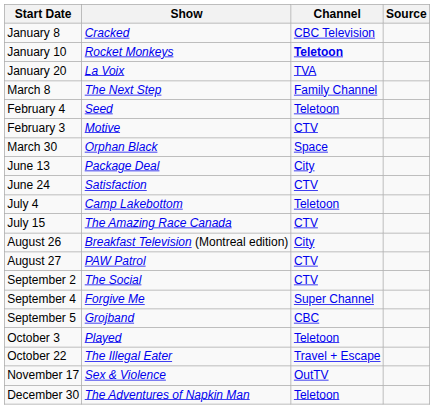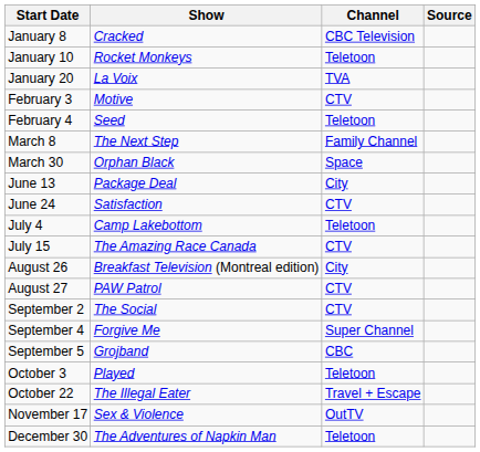 <table class="wikitable sortable">
 <tr>
 <th>Start Date</th>
 <th>Show</th>
 <th>Channel</th>
 <th>Source</th>
 </tr>
 <tr>
 <td>January 8</td>
 <td><em><a href='#'>Cracked</a></em></td>
 <td><a href='#'>CBC Television</a></td>
 <td></td>
 </tr>
 <tr>
 <td>January 10</td>
 <td><em><a href='#'>Rocket Monkeys</a></em></td>
-<td><strong><a href='#'>Teletoon</a></strong></td>
+<td><a href='#'>Teletoon</a></td>
 <td></td>
 </tr>
 <tr>
 <td>January 20</td>
 <td><em><a href='#'>La Voix</a></em></td>
 <td><a href='#'>TVA</a></td>
 <td></td>
 </tr>
 <tr>
-<td>March 8</td>
-<td><em><a href='#'>The Next Step</a></em></td>
-<td><a href='#'>Family Channel</a></td>
+<td>February 3</td>
+<td><em><a href='#'>Motive</a></em></td>
+<td><a href='#'>CTV</a></td>
 <td></td>
 </tr>
 <tr>
 <td>February 4</td>
 <td><em><a href='#'>Seed</a></em></td>
 <td><a href='#'>Teletoon</a></td>
 <td></td>
 </tr>
 <tr>
-<td>February 3</td>
-<td><em><a href='#'>Motive</a></em></td>
-<td><a href='#'>CTV</a></td>
+<td>March 8</td>
+<td><em><a href='#'>The Next Step</a></em></td>
+<td><a href='#'>Family Channel</a></td>
 <td></td>
 </tr>
 <tr>
 <td>March 30</td>
 <td><em><a href='#'>Orphan Black</a></em></td>
 <td><a href='#'>Space</a></td>
 <td></td>
 </tr>
 <tr>
 <td>June 13</td>
 <td><em><a href='#'>Package Deal</a></em></td>
 <td><a href='#'>City</a></td>
 <td></td>
 </tr>
 <tr>
 <td>June 24</td>
 <td><em><a href='#'>Satisfaction</a></em></td>
 <td><a href='#'>CTV</a></td>
 <td></td>
 </tr>
 <tr>
 <td>July 4</td>
 <td><em><a href='#'>Camp Lakebottom</a></em></td>
 <td><a href='#'>Teletoon</a></td>
 <td></td>
 </tr>
 <tr>
 <td>July 15</td>
 <td><em><a href='#'>The Amazing Race Canada</a></em></td>
 <td><a href='#'>CTV</a></td>
 <td></td>
 </tr>
 <tr>
 <td>August 26</td>
 <td><em><a href='#'>Breakfast Television</a></em> (Montreal edition)</td>
 <td><a href='#'>City</a></td>
 <td></td>
 </tr>
 <tr>
 <td>August 27</td>
 <td><em><a href='#'>PAW Patrol</a></em></td>
 <td><a href='#'>CTV</a></td>
 <td></td>
 </tr>
 <tr>
 <td>September 2</td>
 <td><em><a href='#'>The Social</a></em></td>
 <td><a href='#'>CTV</a></td>
 <td></td>
 </tr>
 <tr>
 <td>September 4</td>
 <td><em><a href='#'>Forgive Me</a></em></td>
 <td><a href='#'>Super Channel</a></td>
 <td></td>
 </tr>
 <tr>
 <td>September 5</td>
 <td><em><a href='#'>Grojband</a></em></td>
 <td><a href='#'>CBC</a></td>
 <td></td>
 </tr>
 <tr>
 <td>October 3</td>
 <td><em><a href='#'>Played</a></em></td>
 <td><a href='#'>Teletoon</a></td>
 <td></td>
 </tr>
 <tr>
 <td>October 22</td>
 <td><em><a href='#'>The Illegal Eater</a></em></td>
 <td><a href='#'>Travel + Escape</a></td>
 <td></td>
 </tr>
 <tr>
 <td>November 17</td>
 <td><em><a href='#'>Sex & Violence</a></em></td>
 <td><a href='#'>OutTV</a></td>
 <td></td>
 </tr>
 <tr>
 <td>December 30</td>
 <td><em><a href='#'>The Adventures of Napkin Man</a></em></td>
 <td><a href='#'>Teletoon</a></td>
 <td></td>
 </tr>
 </table>
